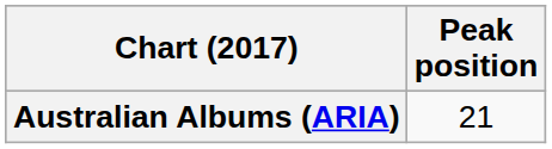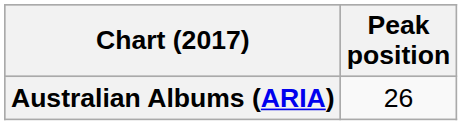 <table class="wikitable plainrowheaders" style="text-align:center">
 <tr>
 <th scope="col">Chart (2017)</th>
 <th scope="col">Peak<br> position</th>
 </tr>
 <tr>
 <th scope="row">Australian Albums (<a href='#'>ARIA</a>)</th>
-<td>21</td>
+<td>26</td>
 </tr>
 </table>
